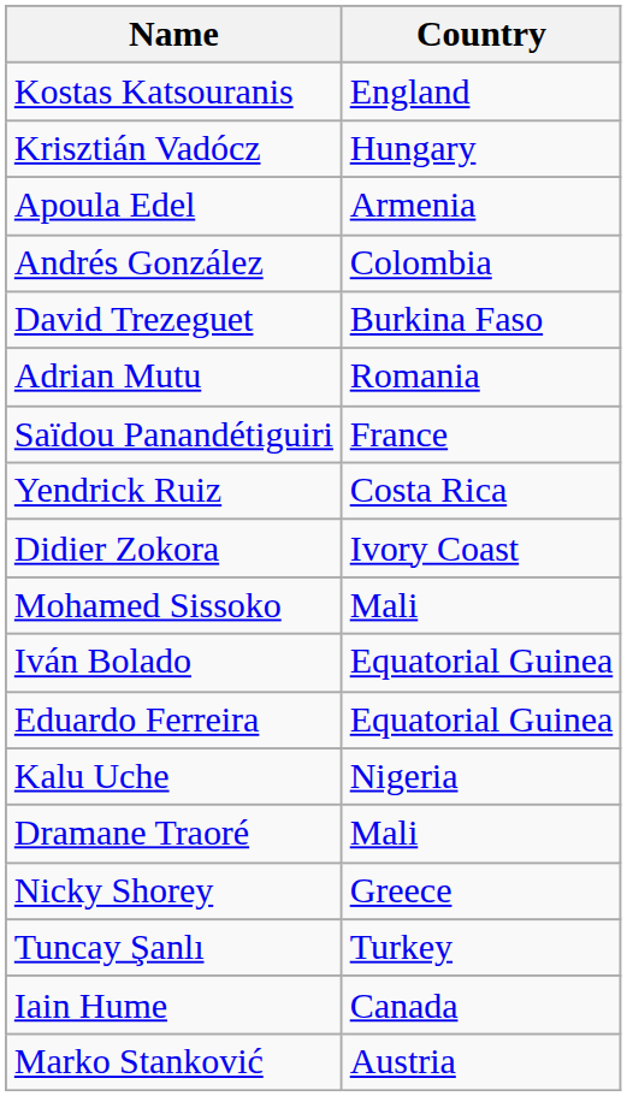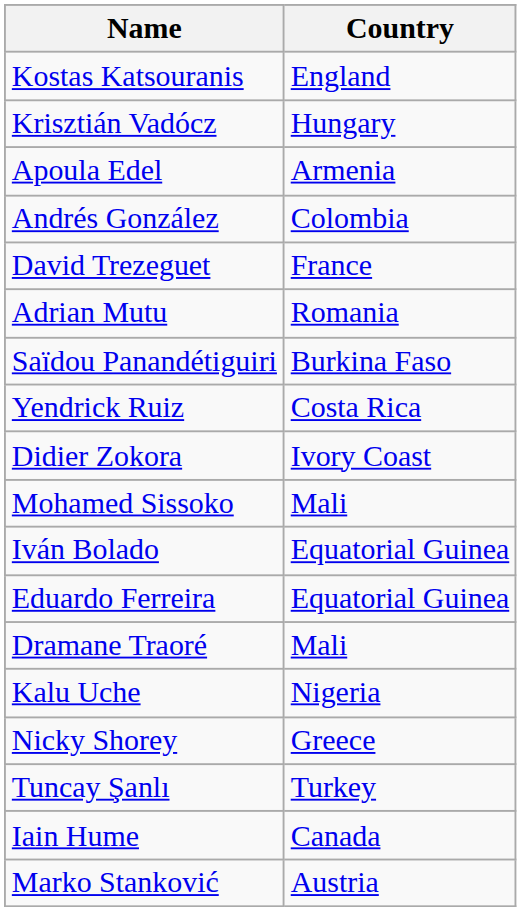 <table class = "wikitable">
 <tr>
 <th>Name</th>
 <th>Country</th>
 </tr>
 <tr>
 <td><a href='#'>Kostas Katsouranis</a></td>
 <td> <a href='#'>England</a></td>
 </tr>
 <tr>
 <td><a href='#'>Krisztián Vadócz</a></td>
 <td> <a href='#'>Hungary</a></td>
 </tr>
 <tr>
 <td><a href='#'>Apoula Edel</a></td>
 <td> <a href='#'>Armenia</a></td>
 </tr>
 <tr>
 <td><a href='#'>Andrés González</a></td>
 <td> <a href='#'>Colombia</a></td>
 </tr>
 <tr>
 <td><a href='#'>David Trezeguet</a></td>
-<td> <a href='#'>Burkina Faso</a></td>
+<td> <a href='#'>France</a></td>
 </tr>
 <tr>
 <td><a href='#'>Adrian Mutu</a></td>
 <td> <a href='#'>Romania</a></td>
 </tr>
 <tr>
 <td><a href='#'>Saïdou Panandétiguiri</a></td>
-<td> <a href='#'>France</a></td>
+<td> <a href='#'>Burkina Faso</a></td>
 </tr>
 <tr>
 <td><a href='#'>Yendrick Ruiz</a></td>
 <td> <a href='#'>Costa Rica</a></td>
 </tr>
 <tr>
 <td><a href='#'>Didier Zokora</a></td>
 <td> <a href='#'>Ivory Coast</a></td>
 </tr>
 <tr>
 <td><a href='#'>Mohamed Sissoko</a></td>
 <td> <a href='#'>Mali</a></td>
 </tr>
 <tr>
 <td><a href='#'>Iván Bolado</a></td>
 <td>  <a href='#'>Equatorial Guinea</a></td>
 </tr>
 <tr>
 <td><a href='#'>Eduardo Ferreira</a></td>
 <td> <a href='#'>Equatorial Guinea</a></td>
 </tr>
 <tr>
+<td><a href='#'>Dramane Traoré</a></td>
+<td> <a href='#'>Mali</a></td>
+</tr>
+<tr>
 <td><a href='#'>Kalu Uche</a></td>
 <td> <a href='#'>Nigeria</a></td>
-</tr>
-<tr>
-<td><a href='#'>Dramane Traoré</a></td>
-<td> <a href='#'>Mali</a></td>
 </tr>
 <tr>
 <td><a href='#'>Nicky Shorey</a></td>
 <td> <a href='#'>Greece</a></td>
 </tr>
 <tr>
 <td><a href='#'>Tuncay Şanlı</a></td>
 <td> <a href='#'>Turkey</a></td>
 </tr>
 <tr>
 <td><a href='#'>Iain Hume</a></td>
 <td> <a href='#'>Canada</a></td>
 </tr>
 <tr>
 <td><a href='#'>Marko Stanković</a></td>
 <td> <a href='#'>Austria</a></td>
 </tr>
 </table>
